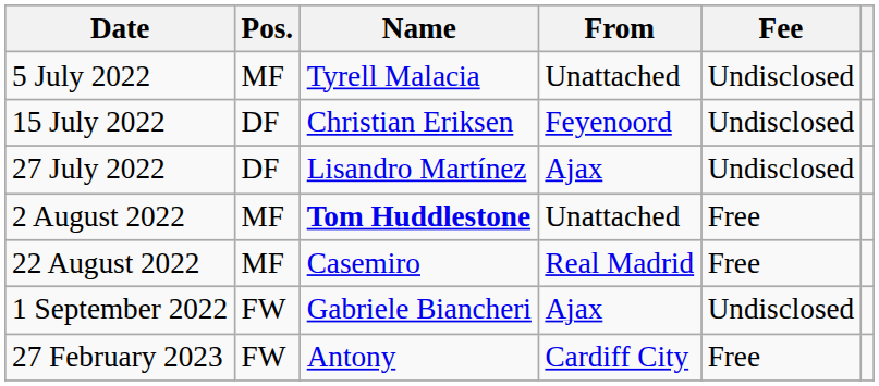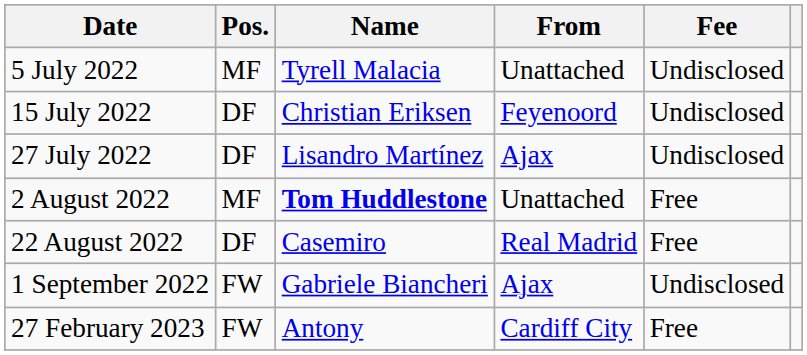 <table class="wikitable">
 <tr>
 <th>Date</th>
 <th>Pos.</th>
 <th>Name</th>
 <th>From</th>
 <th>Fee</th>
 <th></th>
 </tr>
 <tr>
 <td>5 July 2022</td>
 <td>MF</td>
 <td> <a href='#'>Tyrell Malacia</a></td>
 <td>Unattached</td>
 <td>Undisclosed</td>
 <td></td>
 </tr>
 <tr>
 <td>15 July 2022</td>
 <td>DF</td>
 <td> <a href='#'>Christian Eriksen</a></td>
 <td> <a href='#'>Feyenoord</a></td>
 <td>Undisclosed</td>
 <td></td>
 </tr>
 <tr>
 <td>27 July 2022</td>
 <td>DF</td>
 <td> <a href='#'>Lisandro Martínez</a></td>
 <td> <a href='#'>Ajax</a></td>
 <td>Undisclosed</td>
 <td></td>
 </tr>
 <tr>
 <td>2 August 2022</td>
 <td>MF</td>
 <td><strong> <a href='#'>Tom Huddlestone</a></strong></td>
 <td>Unattached</td>
 <td>Free</td>
 <td></td>
 </tr>
 <tr>
 <td>22 August 2022</td>
-<td>MF</td>
+<td>DF</td>
 <td> <a href='#'>Casemiro</a></td>
 <td> <a href='#'>Real Madrid</a></td>
 <td>Free</td>
 <td></td>
 </tr>
 <tr>
 <td>1 September 2022</td>
 <td>FW</td>
 <td> <a href='#'>Gabriele Biancheri</a></td>
 <td> <a href='#'>Ajax</a></td>
 <td>Undisclosed</td>
 <td></td>
 </tr>
 <tr>
 <td>27 February 2023</td>
 <td>FW</td>
 <td> <a href='#'>Antony</a></td>
 <td> <a href='#'>Cardiff City</a></td>
 <td>Free</td>
 <td></td>
 </tr>
 </table>
